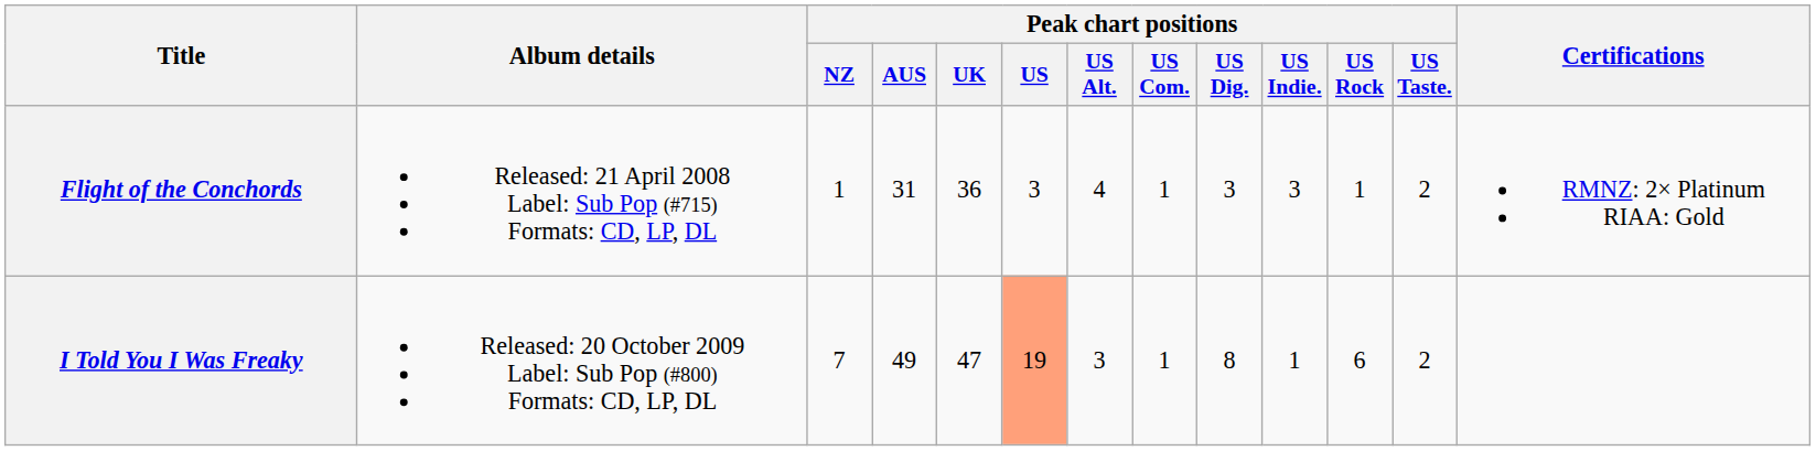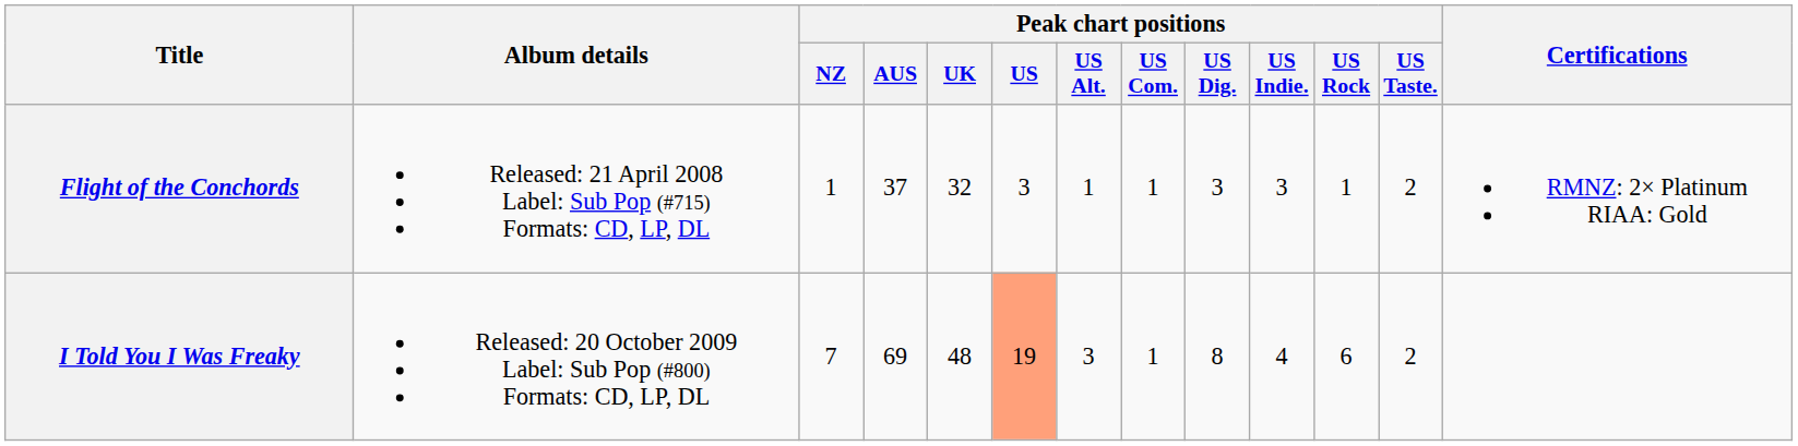 <table class="wikitable plainrowheaders" style="text-align:center;">
 <tr>
 <th scope="col" rowspan="2" style="width:14em;">Title</th>
 <th scope="col" rowspan="2" style="width:18em;">Album details</th>
 <th scope="col" colspan="10">Peak chart positions</th>
 <th scope="col" rowspan="2" style="width:14em;"><a href='#'>Certifications</a></th>
 </tr>
 <tr>
 <th scope="col" style="width:2.5em;font-size:90%;"><a href='#'>NZ</a><br></th>
 <th scope="col" style="width:2.5em;font-size:90%;"><a href='#'>AUS</a><br></th>
 <th scope="col" style="width:2.5em;font-size:90%;"><a href='#'>UK</a><br></th>
 <th scope="col" style="width:2.5em;font-size:90%;"><a href='#'>US</a><br></th>
 <th scope="col" style="width:2.5em;font-size:90%;"><a href='#'>US<br>Alt.</a><br></th>
 <th scope="col" style="width:2.5em;font-size:90%;"><a href='#'>US<br>Com.</a><br></th>
 <th scope="col" style="width:2.5em;font-size:90%;"><a href='#'>US<br>Dig.</a><br></th>
 <th scope="col" style="width:2.5em;font-size:90%;"><a href='#'>US<br>Indie.</a><br></th>
 <th scope="col" style="width:2.5em;font-size:90%;"><a href='#'>US<br>Rock</a><br></th>
 <th scope="col" style="width:2.5em;font-size:90%;"><a href='#'>US<br>Taste.</a><br></th>
 </tr>
 <tr>
 <th scope="row"><em><a href='#'>Flight of the Conchords</a></em></th>
 <td><br><ul><li>Released: 21 April 2008</li><li>Label: <a href='#'>Sub Pop</a> <small>(#715)</small></li><li>Formats: <a href='#'>CD</a>, <a href='#'>LP</a>, <a href='#'>DL</a></li></ul></td>
 <td>1</td>
-<td>31</td>
-<td>36</td>
+<td>37</td>
+<td>32</td>
 <td>3</td>
-<td>4</td>
+<td>1</td>
 <td>1</td>
 <td>3</td>
 <td>3</td>
 <td>1</td>
 <td>2</td>
 <td><br><ul><li><a href='#'>RMNZ</a>: 2× Platinum</li><li>RIAA: Gold</li></ul></td>
 </tr>
 <tr>
 <th scope="row"><em><a href='#'>I Told You I Was Freaky</a></em></th>
 <td><br><ul><li>Released: 20 October 2009</li><li>Label: Sub Pop <small>(#800)</small></li><li>Formats: CD, LP, DL</li></ul></td>
 <td>7</td>
-<td>49</td>
-<td>47</td>
+<td>69</td>
+<td>48</td>
 <td style="background: lightsalmon;">19</td>
 <td>3</td>
 <td>1</td>
 <td>8</td>
-<td>1</td>
+<td>4</td>
 <td>6</td>
 <td>2</td>
 <td></td>
 </tr>
 </table>
